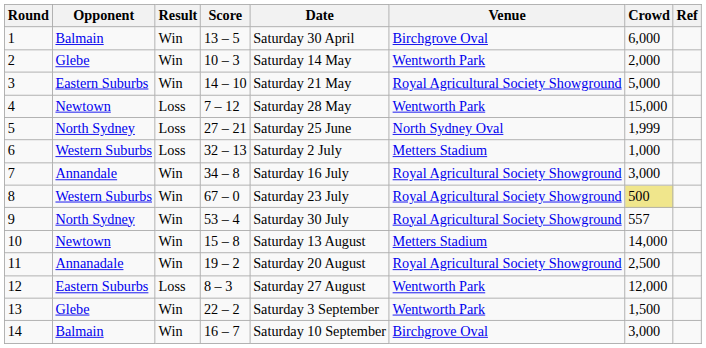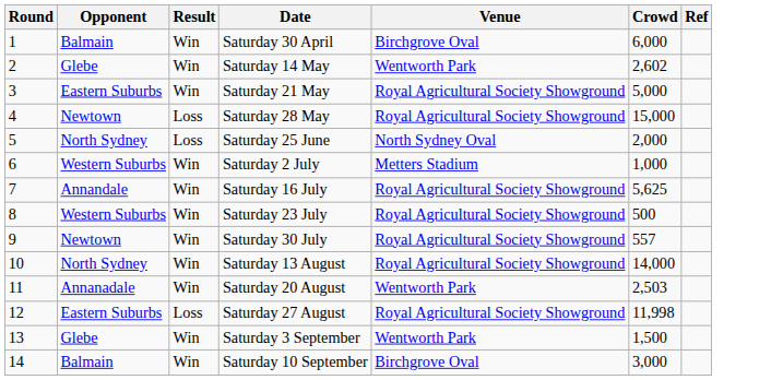 <table class="wikitable" style="text-align:left;">
 <tr>
 <th>Round</th>
 <th>Opponent</th>
 <th>Result</th>
-<th>Score</th>
 <th>Date</th>
 <th>Venue</th>
 <th>Crowd</th>
 <th>Ref</th>
 </tr>
 <tr>
 <td>1</td>
 <td> <a href='#'>Balmain</a></td>
 <td>Win</td>
-<td>13 – 5</td>
 <td>Saturday 30 April</td>
 <td><a href='#'>Birchgrove Oval</a></td>
 <td>6,000</td>
 <td></td>
 </tr>
 <tr>
 <td>2</td>
 <td> <a href='#'>Glebe</a></td>
 <td>Win</td>
-<td>10 – 3</td>
 <td>Saturday 14 May</td>
 <td><a href='#'>Wentworth Park</a></td>
-<td>2,000</td>
+<td>2,602</td>
 <td></td>
 </tr>
 <tr>
 <td>3</td>
 <td> <a href='#'>Eastern Suburbs</a></td>
 <td>Win</td>
-<td>14 – 10</td>
 <td>Saturday 21 May</td>
 <td><a href='#'>Royal Agricultural Society Showground</a></td>
 <td>5,000</td>
 <td></td>
 </tr>
 <tr>
 <td>4</td>
 <td> <a href='#'>Newtown</a></td>
 <td>Loss</td>
-<td>7 – 12</td>
 <td>Saturday 28 May</td>
-<td><a href='#'>Wentworth Park</a></td>
+<td><a href='#'>Royal Agricultural Society Showground</a></td>
 <td>15,000</td>
 <td></td>
 </tr>
 <tr>
 <td>5</td>
 <td> <a href='#'>North Sydney</a></td>
 <td>Loss</td>
-<td>27 – 21</td>
 <td>Saturday 25 June</td>
 <td><a href='#'>North Sydney Oval</a></td>
-<td>1,999</td>
+<td>2,000</td>
 <td></td>
 </tr>
 <tr>
 <td>6</td>
 <td> <a href='#'>Western Suburbs</a></td>
-<td>Loss</td>
-<td>32 – 13</td>
+<td>Win</td>
 <td>Saturday 2 July</td>
 <td><a href='#'>Metters Stadium</a></td>
 <td>1,000</td>
 <td></td>
 </tr>
 <tr>
 <td>7</td>
 <td> <a href='#'>Annandale</a></td>
 <td>Win</td>
-<td>34 – 8</td>
 <td>Saturday 16 July</td>
 <td><a href='#'>Royal Agricultural Society Showground</a></td>
-<td>3,000</td>
+<td>5,625</td>
 <td></td>
 </tr>
 <tr>
 <td>8</td>
 <td> <a href='#'>Western Suburbs</a></td>
 <td>Win</td>
-<td>67 – 0</td>
 <td>Saturday 23 July</td>
 <td><a href='#'>Royal Agricultural Society Showground</a></td>
-<td style="background: khaki;">500</td>
+<td>500</td>
 <td></td>
 </tr>
 <tr>
 <td>9</td>
-<td> <a href='#'>North Sydney</a></td>
+<td> <a href='#'>Newtown</a></td>
 <td>Win</td>
-<td>53 – 4</td>
 <td>Saturday 30 July</td>
 <td><a href='#'>Royal Agricultural Society Showground</a></td>
 <td>557</td>
 <td></td>
 </tr>
 <tr>
 <td>10</td>
-<td> <a href='#'>Newtown</a></td>
+<td> <a href='#'>North Sydney</a></td>
 <td>Win</td>
-<td>15 – 8</td>
 <td>Saturday 13 August</td>
-<td><a href='#'>Metters Stadium</a></td>
+<td><a href='#'>Royal Agricultural Society Showground</a></td>
 <td>14,000</td>
 <td></td>
 </tr>
 <tr>
 <td>11</td>
 <td> <a href='#'>Annanadale</a></td>
 <td>Win</td>
-<td>19 – 2</td>
 <td>Saturday 20 August</td>
-<td><a href='#'>Royal Agricultural Society Showground</a></td>
-<td>2,500</td>
+<td><a href='#'>Wentworth Park</a></td>
+<td>2,503</td>
 <td></td>
 </tr>
 <tr>
 <td>12</td>
 <td> <a href='#'>Eastern Suburbs</a></td>
 <td>Loss</td>
-<td>8 – 3</td>
 <td>Saturday 27 August</td>
-<td><a href='#'>Wentworth Park</a></td>
-<td>12,000</td>
+<td><a href='#'>Royal Agricultural Society Showground</a></td>
+<td>11,998</td>
 <td></td>
 </tr>
 <tr>
 <td>13</td>
 <td> <a href='#'>Glebe</a></td>
 <td>Win</td>
-<td>22 – 2</td>
 <td>Saturday 3 September</td>
 <td><a href='#'>Wentworth Park</a></td>
 <td>1,500</td>
 <td></td>
 </tr>
 <tr>
 <td>14</td>
 <td> <a href='#'>Balmain</a></td>
 <td>Win</td>
-<td>16 – 7</td>
 <td>Saturday 10 September</td>
 <td><a href='#'>Birchgrove Oval</a></td>
 <td>3,000</td>
 <td></td>
 </tr>
 </table>
